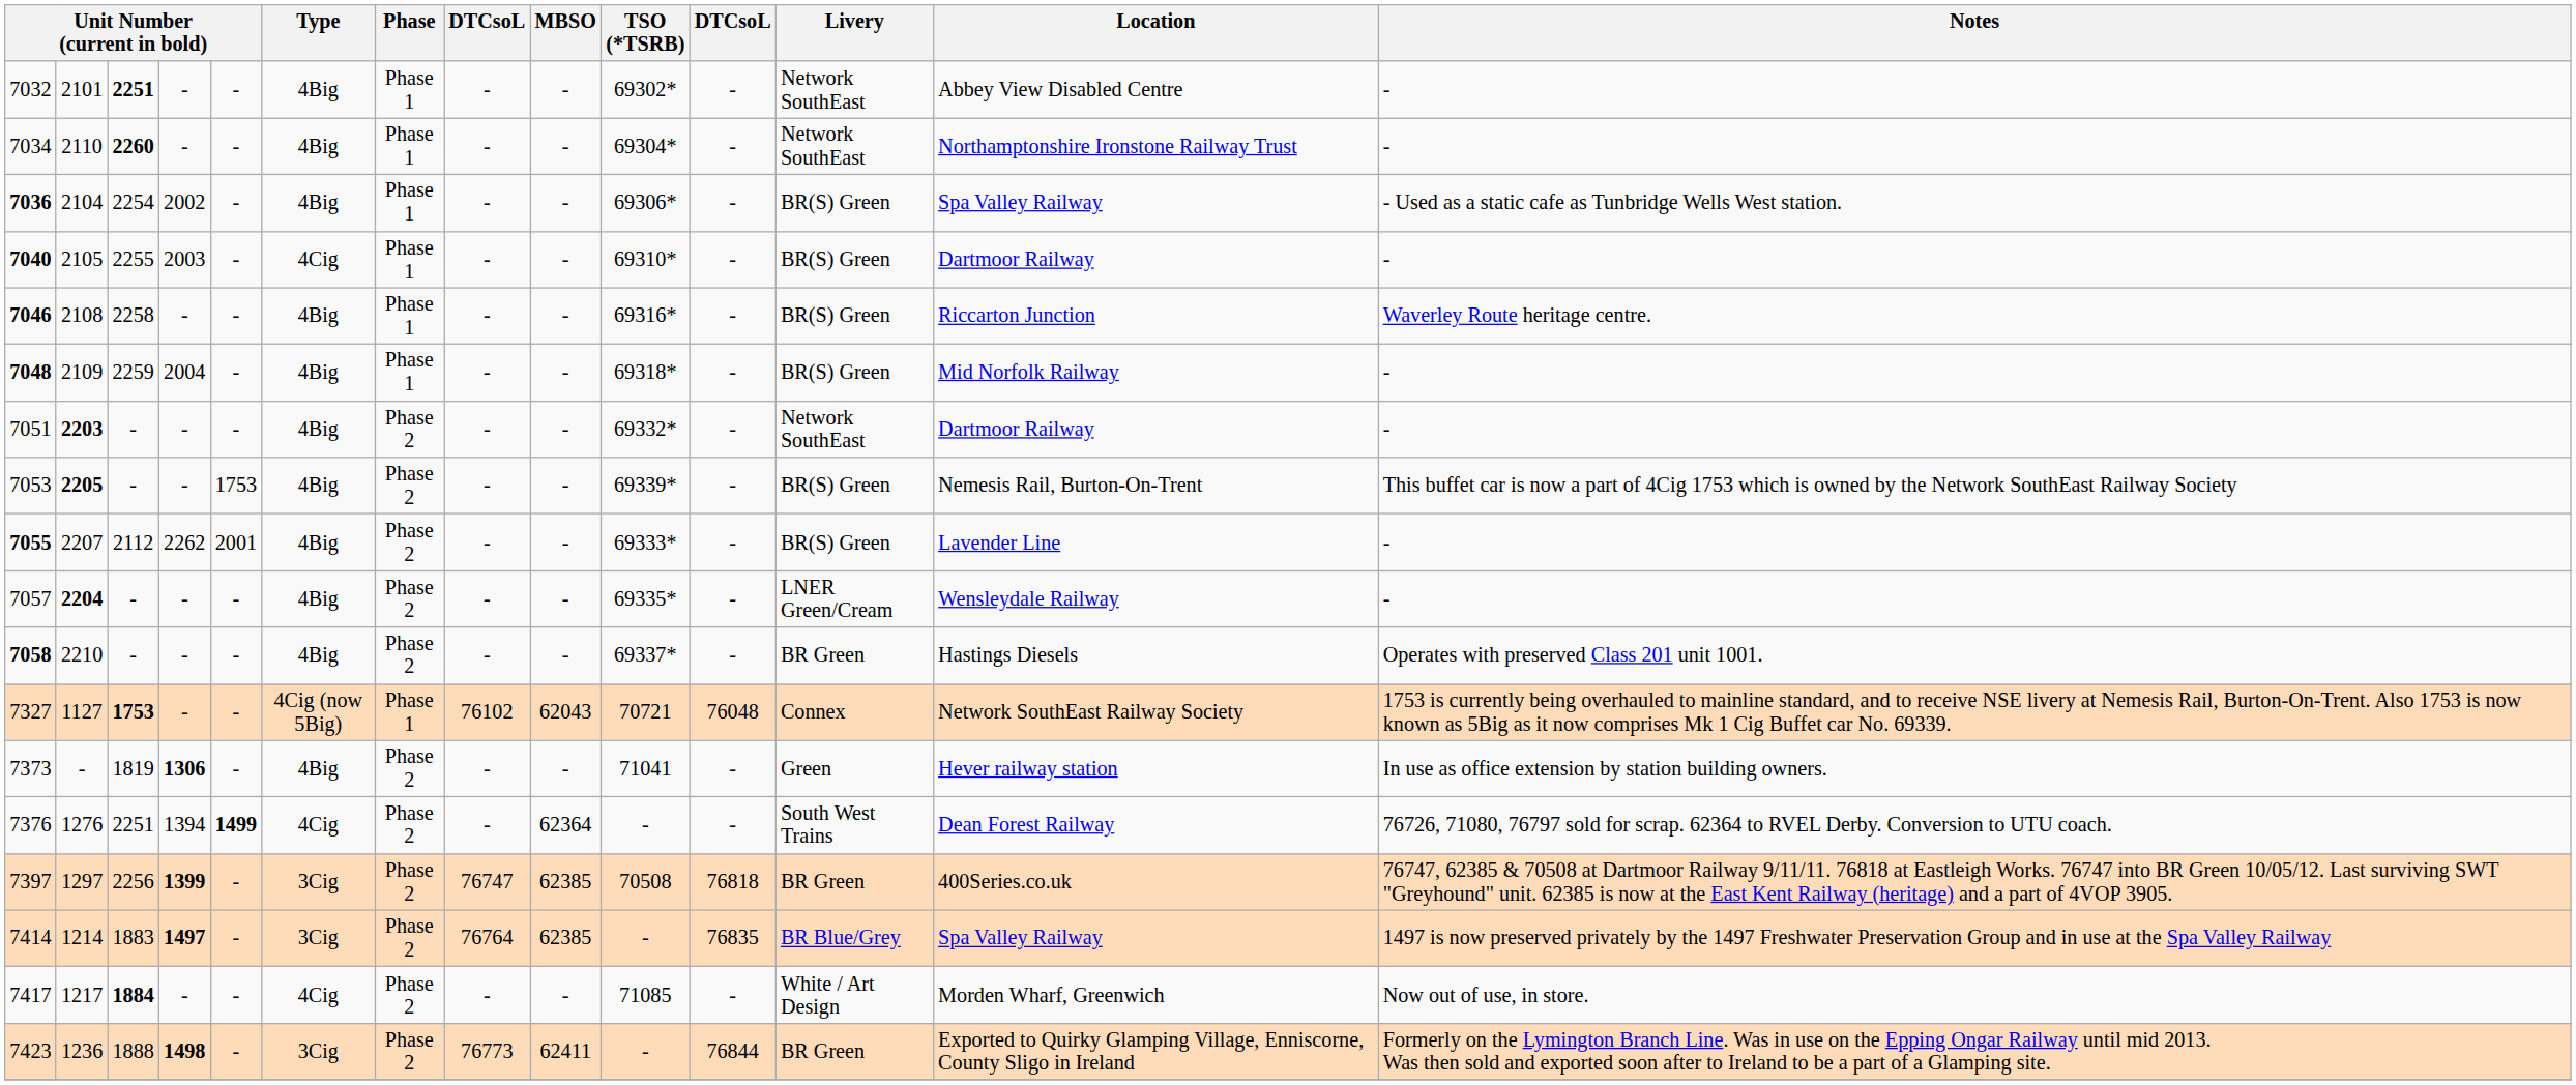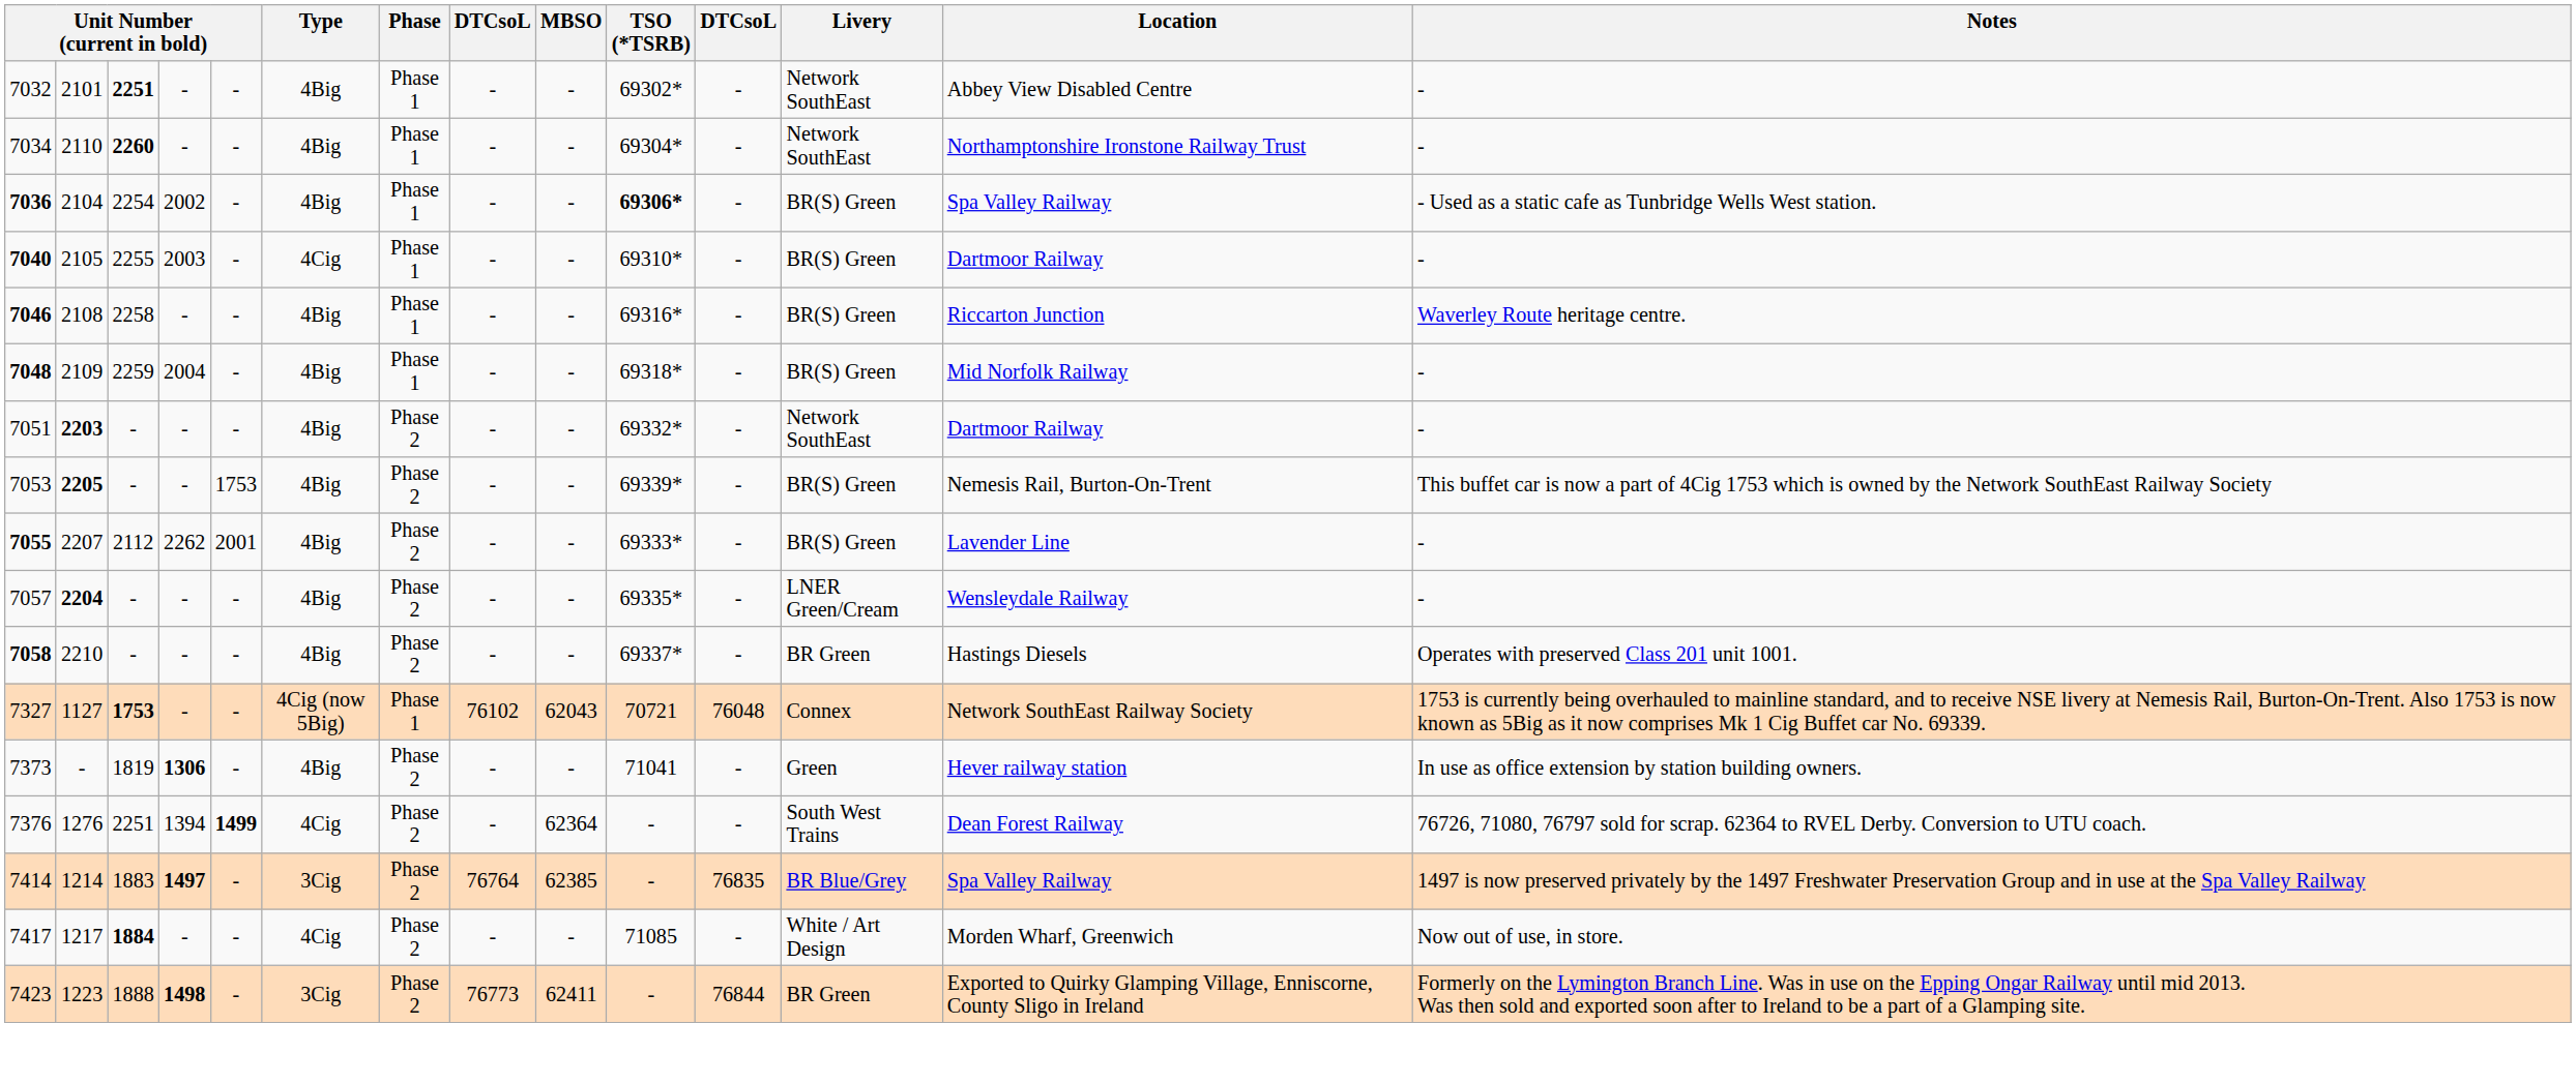 <table class="wikitable">
 <tr>
 <th colspan=5>Unit Number <br>(current in bold)</th>
 <th valign="top">Type</th>
 <th valign="top">Phase</th>
 <th valign="top">DTCsoL</th>
 <th valign="top">MBSO</th>
 <th valign="top">TSO <br>(*TSRB)</th>
 <th valign="top">DTCsoL</th>
 <th valign="top" align=left>Livery</th>
 <th valign="top" align=left>Location</th>
 <th valign="top" align=left>Notes</th>
 </tr>
 <tr>
 <td align=center>7032</td>
 <td align=center>2101</td>
 <td align=center><strong>2251</strong></td>
 <td align=center>-</td>
 <td align=center>-</td>
 <td align=center>4Big</td>
 <td align=center>Phase 1</td>
 <td align=center>-</td>
 <td align=center>-</td>
 <td align=center>69302*</td>
 <td align=center>-</td>
 <td>Network SouthEast</td>
 <td>Abbey View Disabled Centre</td>
 <td align=left>-</td>
 </tr>
 <tr>
 <td align=center>7034</td>
 <td align=center>2110</td>
 <td align=center><strong>2260</strong></td>
 <td align=center>-</td>
 <td align=center>-</td>
 <td align=center>4Big</td>
 <td align=center>Phase 1</td>
 <td align=center>-</td>
 <td align=center>-</td>
 <td align=center>69304*</td>
 <td align=center>-</td>
 <td>Network SouthEast</td>
 <td><a href='#'>Northamptonshire Ironstone Railway Trust</a></td>
 <td align=left>-</td>
 </tr>
 <tr>
 <td align=center><strong>7036</strong></td>
 <td align=center>2104</td>
 <td align=center>2254</td>
 <td align=center>2002</td>
 <td align=center>-</td>
 <td align=center>4Big</td>
 <td align=center>Phase 1</td>
 <td align=center>-</td>
 <td align=center>-</td>
-<td align=center>69306*</td>
+<td align=center><strong>69306*</strong></td>
 <td align=center>-</td>
 <td>BR(S) Green</td>
 <td><a href='#'>Spa Valley Railway</a></td>
 <td align=left>- Used as a static cafe as Tunbridge Wells West station.</td>
 </tr>
 <tr>
 <td align=center><strong>7040</strong></td>
 <td align=center>2105</td>
 <td align=center>2255</td>
 <td align=center>2003</td>
 <td align=center>-</td>
 <td align=center>4Cig</td>
 <td align=center>Phase 1</td>
 <td align=center>-</td>
 <td align=center>-</td>
 <td align=center>69310*</td>
 <td align=center>-</td>
 <td>BR(S) Green</td>
 <td><a href='#'>Dartmoor Railway</a></td>
 <td align=left>-</td>
 </tr>
 <tr>
 <td align=center><strong>7046</strong></td>
 <td align=center>2108</td>
 <td align=center>2258</td>
 <td align=center>-</td>
 <td align=center>-</td>
 <td align=center>4Big</td>
 <td align=center>Phase 1</td>
 <td align=center>-</td>
 <td align=center>-</td>
 <td align=center>69316*</td>
 <td align=center>-</td>
 <td>BR(S) Green</td>
 <td><a href='#'>Riccarton Junction</a></td>
 <td align=left><a href='#'>Waverley Route</a> heritage centre.</td>
 </tr>
 <tr>
 <td align=center><strong>7048</strong></td>
 <td align=center>2109</td>
 <td align=center>2259</td>
 <td align=center>2004</td>
 <td align=center>-</td>
 <td align=center>4Big</td>
 <td align=center>Phase 1</td>
 <td align=center>-</td>
 <td align=center>-</td>
 <td align=center>69318*</td>
 <td align=center>-</td>
 <td>BR(S) Green</td>
 <td><a href='#'>Mid Norfolk Railway</a></td>
 <td align=left>-</td>
 </tr>
 <tr>
 <td align=center>7051</td>
 <td align=center><strong>2203</strong></td>
 <td align=center>-</td>
 <td align=center>-</td>
 <td align=center>-</td>
 <td align=center>4Big</td>
 <td align=center>Phase 2</td>
 <td align=center>-</td>
 <td align=center>-</td>
 <td align=center>69332*</td>
 <td align=center>-</td>
 <td>Network SouthEast</td>
 <td><a href='#'>Dartmoor Railway</a></td>
 <td align=left>-</td>
 </tr>
 <tr>
 <td align=center>7053</td>
 <td align=center><strong>2205</strong></td>
 <td align=center>-</td>
 <td align=center>-</td>
 <td align=center>1753</td>
 <td align=center>4Big</td>
 <td align=center>Phase 2</td>
 <td align=center>-</td>
 <td align=center>-</td>
 <td align=center>69339*</td>
 <td align=center>-</td>
 <td>BR(S) Green</td>
 <td>Nemesis Rail, Burton-On-Trent</td>
 <td align=left>This buffet car is now a part of 4Cig 1753 which is owned by the Network SouthEast Railway Society</td>
 </tr>
 <tr>
 <td align=center><strong>7055</strong></td>
 <td align=center>2207</td>
 <td align=center>2112</td>
 <td align=center>2262</td>
 <td align=center>2001</td>
 <td align=center>4Big</td>
 <td align=center>Phase 2</td>
 <td align=center>-</td>
 <td align=center>-</td>
 <td align=center>69333*</td>
 <td align=center>-</td>
 <td>BR(S) Green</td>
 <td><a href='#'>Lavender Line</a></td>
 <td align=left>-</td>
 </tr>
 <tr>
 <td align=center>7057</td>
 <td align=center><strong>2204</strong></td>
 <td align=center>-</td>
 <td align=center>-</td>
 <td align=center>-</td>
 <td align=center>4Big</td>
 <td align=center>Phase 2</td>
 <td align=center>-</td>
 <td align=center>-</td>
 <td align=center>69335*</td>
 <td align=center>-</td>
 <td>LNER Green/Cream</td>
 <td><a href='#'>Wensleydale Railway</a></td>
 <td align=left>-</td>
 </tr>
 <tr>
 <td align=center><strong>7058</strong></td>
 <td align=center>2210</td>
 <td align=center>-</td>
 <td align=center>-</td>
 <td align=center>-</td>
 <td align=center>4Big</td>
 <td align=center>Phase 2</td>
 <td align=center>-</td>
 <td align=center>-</td>
 <td align=center>69337*</td>
 <td align=center>-</td>
 <td>BR Green</td>
 <td>Hastings Diesels</td>
 <td align=left>Operates with preserved <a href='#'>Class 201</a> unit 1001.</td>
 </tr>
 <tr>
 <td bgcolor=fedcba align=center>7327</td>
 <td bgcolor=fedcba align=center>1127</td>
 <td bgcolor=fedcba align=center><strong>1753</strong></td>
 <td bgcolor=fedcba align=center>-</td>
 <td bgcolor=fedcba align=center>-</td>
 <td bgcolor=fedcba align=center>4Cig (now 5Big)</td>
 <td bgcolor=fedcba align=center>Phase 1</td>
 <td bgcolor=fedcba align=center>76102</td>
 <td bgcolor=fedcba align=center>62043</td>
 <td bgcolor=fedcba align=center>70721</td>
 <td bgcolor=fedcba align=center>76048</td>
 <td bgcolor=fedcba>Connex</td>
 <td bgcolor=fedcba>Network SouthEast Railway Society</td>
 <td bgcolor=fedcba align=left>1753 is currently being overhauled to mainline standard, and to receive NSE livery at Nemesis Rail, Burton-On-Trent. Also 1753 is now known as 5Big as it now comprises Mk 1 Cig Buffet car No. 69339.</td>
 </tr>
 <tr>
 <td align=center>7373</td>
 <td align=center>-</td>
 <td align=center>1819</td>
 <td align=center><strong>1306</strong></td>
 <td align=center>-</td>
 <td align=center>4Big</td>
 <td align=center>Phase 2</td>
 <td align=center>-</td>
 <td align=center>-</td>
 <td align=center>71041</td>
 <td align=center>-</td>
 <td>Green</td>
 <td><a href='#'>Hever railway station</a></td>
 <td align=left>In use as office extension by station building owners.</td>
 </tr>
 <tr>
 <td align=center>7376</td>
 <td align=center>1276</td>
 <td align=center>2251</td>
 <td align=center>1394</td>
 <td align=center><strong>1499</strong></td>
 <td align=center>4Cig</td>
 <td align=center>Phase 2</td>
 <td align=center>-</td>
 <td align=center>62364</td>
 <td align=center>-</td>
 <td align=center>-</td>
 <td>South West Trains</td>
 <td><a href='#'>Dean Forest Railway</a></td>
 <td align=left>76726, 71080, 76797 sold for scrap. 62364 to RVEL Derby. Conversion to UTU coach.</td>
 </tr>
 <tr>
-<td bgcolor=fedcba align=center>7397</td>
-<td bgcolor=fedcba align=center>1297</td>
-<td bgcolor=fedcba align=center>2256</td>
-<td bgcolor=fedcba align=center><strong>1399</strong></td>
-<td bgcolor=fedcba align=center>-</td>
-<td bgcolor=fedcba align=center>3Cig</td>
-<td bgcolor=fedcba align=center>Phase 2</td>
-<td bgcolor=fedcba align=center>76747</td>
-<td bgcolor=fedcba align=center>62385</td>
-<td bgcolor=fedcba align=center>70508</td>
-<td bgcolor=fedcba align=center>76818</td>
-<td bgcolor=fedcba>BR Green</td>
-<td bgcolor=fedcba>400Series.co.uk</td>
-<td bgcolor=fedcba align=left>76747, 62385 & 70508 at Dartmoor Railway 9/11/11. 76818 at Eastleigh Works. 76747 into BR Green 10/05/12. Last surviving SWT "Greyhound" unit. 62385 is now at the <a href='#'>East Kent Railway (heritage)</a> and a part of 4VOP 3905.</td>
-</tr>
-<tr>
 <td bgcolor=fedcba align=center>7414</td>
 <td bgcolor=fedcba align=center>1214</td>
 <td bgcolor=fedcba align=center>1883</td>
 <td bgcolor=fedcba align=center><strong>1497</strong></td>
 <td bgcolor=fedcba align=center>-</td>
 <td bgcolor=fedcba align=center>3Cig</td>
 <td bgcolor=fedcba align=center>Phase 2</td>
 <td bgcolor=fedcba align=center>76764</td>
 <td bgcolor=fedcba align=center>62385</td>
 <td bgcolor=fedcba align=center>-</td>
 <td bgcolor=fedcba align=center>76835</td>
 <td bgcolor=fedcba><a href='#'>BR Blue/Grey</a></td>
 <td bgcolor=fedcba><a href='#'>Spa Valley Railway</a></td>
 <td bgcolor=fedcba align=left>1497 is now preserved privately by the 1497 Freshwater Preservation Group and in use at the <a href='#'>Spa Valley Railway</a></td>
 </tr>
 <tr>
 <td align=center>7417</td>
 <td align=center>1217</td>
 <td align=center><strong>1884</strong></td>
 <td align=center>-</td>
 <td align=center>-</td>
 <td align=center>4Cig</td>
 <td align=center>Phase 2</td>
 <td align=center>-</td>
 <td align=center>-</td>
 <td align=center>71085</td>
 <td align=center>-</td>
 <td>White / Art Design</td>
 <td>Morden Wharf, Greenwich</td>
 <td align=left>Now out of use, in store.</td>
 </tr>
 <tr>
 <td bgcolor=fedcba align=center>7423</td>
-<td bgcolor=fedcba align=center>1236</td>
+<td bgcolor=fedcba align=center>1223</td>
 <td bgcolor=fedcba align=center>1888</td>
 <td bgcolor=fedcba align=center><strong>1498</strong></td>
 <td bgcolor=fedcba align=center>-</td>
 <td bgcolor=fedcba align=center>3Cig</td>
 <td bgcolor=fedcba align=center>Phase 2</td>
 <td bgcolor=fedcba align=center>76773</td>
 <td bgcolor=fedcba align=center>62411</td>
 <td bgcolor=fedcba align=center>-</td>
 <td bgcolor=fedcba align=center>76844</td>
 <td bgcolor=fedcba>BR Green</td>
 <td bgcolor=fedcba>Exported to Quirky Glamping Village, Enniscorne, County Sligo in Ireland</td>
 <td bgcolor=fedcba align=left>Formerly on the <a href='#'>Lymington Branch Line</a>. Was in use on the <a href='#'>Epping Ongar Railway</a> until mid 2013. <br>Was then sold and exported soon after to Ireland to be a part of a Glamping site.</td>
 </tr>
 <tr>
 </tr>
 </table>
